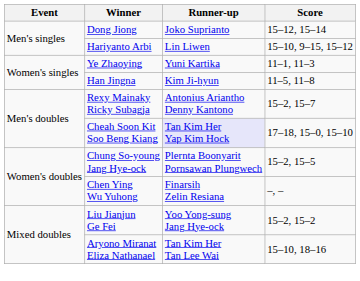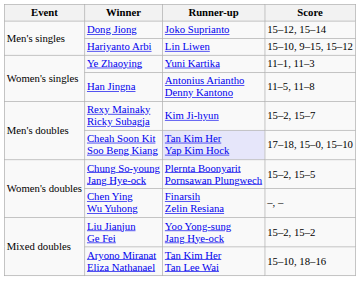 <table class="wikitable">
 <tr>
 <th>Event</th>
 <th>Winner</th>
 <th>Runner-up</th>
 <th>Score</th>
 </tr>
 <tr>
 <td rowspan=2>Men's singles</td>
 <td> <a href='#'>Dong Jiong</a></td>
 <td> <a href='#'>Joko Suprianto</a></td>
 <td>15–12, 15–14</td>
 </tr>
 <tr>
 <td> <a href='#'>Hariyanto Arbi</a></td>
 <td> <a href='#'>Lin Liwen</a></td>
 <td>15–10, 9–15, 15–12</td>
 </tr>
 <tr>
 <td rowspan=2>Women's singles</td>
 <td> <a href='#'>Ye Zhaoying</a></td>
 <td> <a href='#'>Yuni Kartika</a></td>
 <td>11–1, 11–3</td>
 </tr>
 <tr>
 <td> <a href='#'>Han Jingna</a></td>
-<td> <a href='#'>Kim Ji-hyun</a></td>
+<td> <a href='#'>Antonius Ariantho</a><br> <a href='#'>Denny Kantono</a></td>
 <td>11–5, 11–8</td>
 </tr>
 <tr>
 <td rowspan=2>Men's doubles</td>
 <td> <a href='#'>Rexy Mainaky</a><br> <a href='#'>Ricky Subagja</a></td>
-<td> <a href='#'>Antonius Ariantho</a><br> <a href='#'>Denny Kantono</a></td>
+<td> <a href='#'>Kim Ji-hyun</a></td>
 <td>15–2, 15–7</td>
 </tr>
 <tr>
 <td> <a href='#'>Cheah Soon Kit</a><br> <a href='#'>Soo Beng Kiang</a></td>
 <td style="background: lavender;"> <a href='#'>Tan Kim Her</a><br> <a href='#'>Yap Kim Hock</a></td>
 <td>17–18, 15–0, 15–10</td>
 </tr>
 <tr>
 <td rowspan=2>Women's doubles</td>
 <td> <a href='#'>Chung So-young</a><br> <a href='#'>Jang Hye-ock</a></td>
 <td> <a href='#'>Plernta Boonyarit</a><br> <a href='#'>Pornsawan Plungwech</a></td>
 <td>15–2, 15–5</td>
 </tr>
 <tr>
 <td> <a href='#'>Chen Ying</a><br> <a href='#'>Wu Yuhong</a></td>
 <td> <a href='#'>Finarsih</a><br> <a href='#'>Zelin Resiana</a></td>
 <td>–, –</td>
 </tr>
 <tr>
 <td rowspan=2>Mixed doubles</td>
 <td> <a href='#'>Liu Jianjun</a><br> <a href='#'>Ge Fei</a></td>
 <td> <a href='#'>Yoo Yong-sung</a><br> <a href='#'>Jang Hye-ock</a></td>
 <td>15–2, 15–2</td>
 </tr>
 <tr>
 <td> <a href='#'>Aryono Miranat</a><br> <a href='#'>Eliza Nathanael</a></td>
 <td> <a href='#'>Tan Kim Her</a><br> <a href='#'>Tan Lee Wai</a></td>
 <td>15–10, 18–16</td>
 </tr>
 </table>
